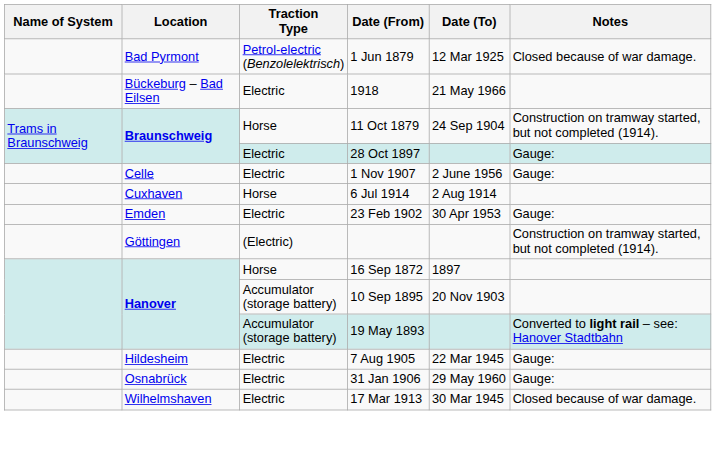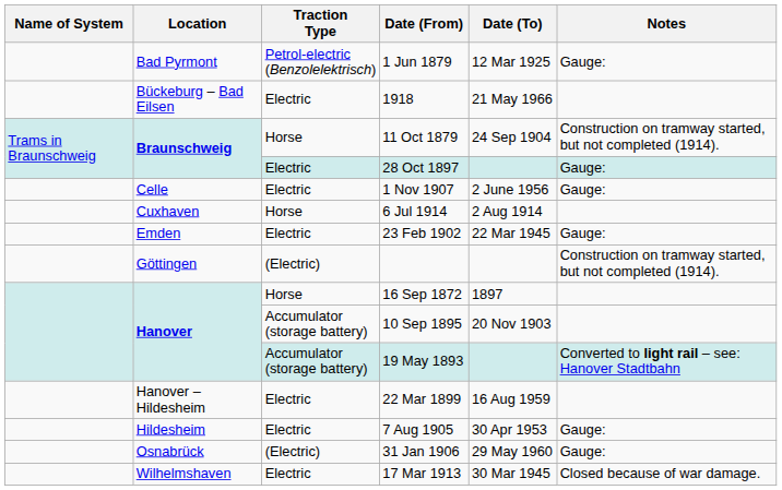 <table class="wikitable" width=100%>
 <tr>
 <th width=17%>Name of System</th>
 <th width=17%>Location</th>
 <th width=12%>Traction<br>Type</th>
 <th width=12%>Date (From)</th>
 <th width=12%>Date (To)</th>
 <th width=30%>Notes</th>
 </tr>
 <tr>
 <td> </td>
 <td><a href='#'>Bad Pyrmont</a></td>
 <td><a href='#'>Petrol-electric</a> (<em>Benzolelektrisch</em>)</td>
 <td>1 Jun 1879</td>
 <td>12 Mar 1925</td>
-<td>Closed because of war damage.</td>
+<td>Gauge: </td>
 </tr>
 <tr>
 <td> </td>
 <td><a href='#'>Bückeburg</a> – <a href='#'>Bad Eilsen</a></td>
 <td>Electric</td>
 <td>1918</td>
 <td>21 May 1966</td>
 <td> </td>
 </tr>
 <tr>
 <td style="background:#CFECEC" rowspan="2"><a href='#'>Trams in Braunschweig</a></td>
 <td style="background:#CFECEC" rowspan="2"><strong><a href='#'>Braunschweig</a></strong></td>
 <td>Horse</td>
 <td>11 Oct 1879</td>
 <td>24 Sep 1904</td>
 <td>Construction on tramway started, but not completed (1914).</td>
 </tr>
 <tr style="background:#CFECEC">
 <td>Electric</td>
 <td>28 Oct 1897</td>
 <td> </td>
 <td>Gauge: </td>
 </tr>
 <tr>
 <td> </td>
 <td><a href='#'>Celle</a></td>
 <td>Electric</td>
 <td>1 Nov 1907</td>
 <td>2 June 1956</td>
 <td>Gauge: </td>
 </tr>
 <tr>
 <td> </td>
 <td><a href='#'>Cuxhaven</a></td>
 <td>Horse</td>
 <td>6 Jul 1914</td>
 <td>2 Aug 1914</td>
 <td> </td>
 </tr>
 <tr>
 <td> </td>
 <td><a href='#'>Emden</a></td>
 <td>Electric</td>
 <td>23 Feb 1902</td>
-<td>30 Apr 1953</td>
+<td>22 Mar 1945</td>
 <td>Gauge: </td>
 </tr>
 <tr>
 <td> </td>
 <td><a href='#'>Göttingen</a></td>
 <td>(Electric)</td>
 <td> </td>
 <td> </td>
 <td>Construction on tramway started, but not completed (1914).</td>
 </tr>
 <tr>
 <td style="background:#CFECEC" rowspan="3"> </td>
 <td style="background:#CFECEC" rowspan="3"><strong><a href='#'>Hanover</a></strong></td>
 <td>Horse</td>
 <td>16 Sep 1872</td>
 <td>1897</td>
 <td> </td>
 </tr>
 <tr>
 <td>Accumulator (storage battery)</td>
 <td>10 Sep 1895</td>
 <td>20 Nov 1903</td>
 <td> </td>
 </tr>
 <tr style="background:#CFECEC">
 <td>Accumulator (storage battery)</td>
 <td>19 May 1893</td>
 <td> </td>
 <td>Converted to <strong>light rail</strong> – see: <a href='#'>Hanover Stadtbahn</a></td>
 </tr>
 <tr>
 <td> </td>
+<td>Hanover – Hildesheim</td>
+<td>Electric</td>
+<td>22 Mar 1899</td>
+<td>16 Aug 1959</td>
+<td> </td>
+</tr>
+<tr>
+<td> </td>
 <td><a href='#'>Hildesheim</a></td>
 <td>Electric</td>
 <td>7 Aug 1905</td>
-<td>22 Mar 1945</td>
+<td>30 Apr 1953</td>
 <td>Gauge: </td>
 </tr>
 <tr>
 <td> </td>
 <td><a href='#'>Osnabrück</a></td>
-<td>Electric</td>
+<td>(Electric)</td>
 <td>31 Jan 1906</td>
 <td>29 May 1960</td>
 <td>Gauge: </td>
 </tr>
 <tr>
 <td> </td>
 <td><a href='#'>Wilhelmshaven</a></td>
 <td>Electric</td>
 <td>17 Mar 1913</td>
 <td>30 Mar 1945</td>
 <td>Closed because of war damage.</td>
 </tr>
 </table>
